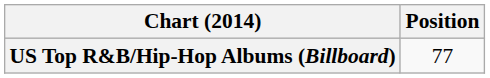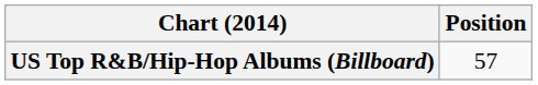 <table class="wikitable sortable plainrowheaders" style="text-align:center">
 <tr>
 <th scope="col">Chart (2014)</th>
 <th scope="col">Position</th>
 </tr>
 <tr>
 <th scope="row">US Top R&B/Hip-Hop Albums (<em>Billboard</em>)</th>
-<td>77</td>
+<td>57</td>
 </tr>
 </table>
